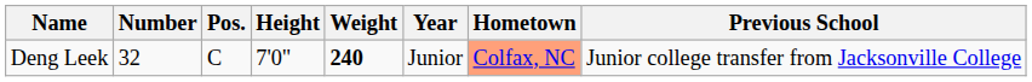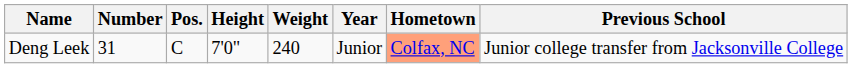 <table class="wikitable sortable" border="1">
 <tr>
 <th>Name</th>
 <th>Number</th>
 <th>Pos.</th>
 <th>Height</th>
 <th>Weight</th>
 <th>Year</th>
 <th>Hometown</th>
 <th class="unsortable">Previous School</th>
 </tr>
 <tr>
 <td sortname>Deng Leek</td>
-<td>32</td>
+<td>31</td>
 <td>C</td>
 <td>7'0"</td>
-<td><strong>240</strong></td>
+<td>240</td>
 <td>Junior</td>
 <td style="background: lightsalmon;"><a href='#'>Colfax, NC</a></td>
 <td>Junior college transfer from <a href='#'>Jacksonville College</a></td>
 </tr>
 </table>
